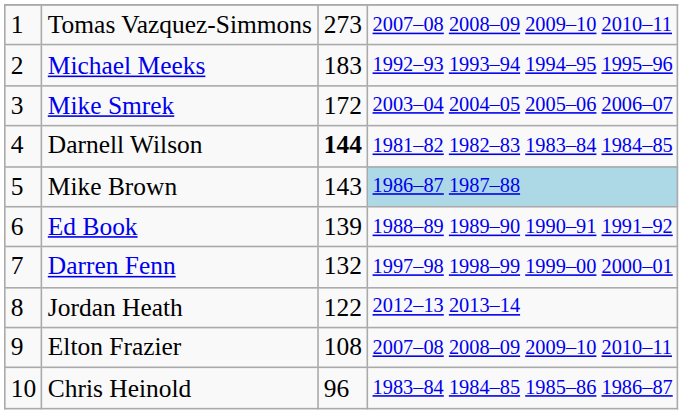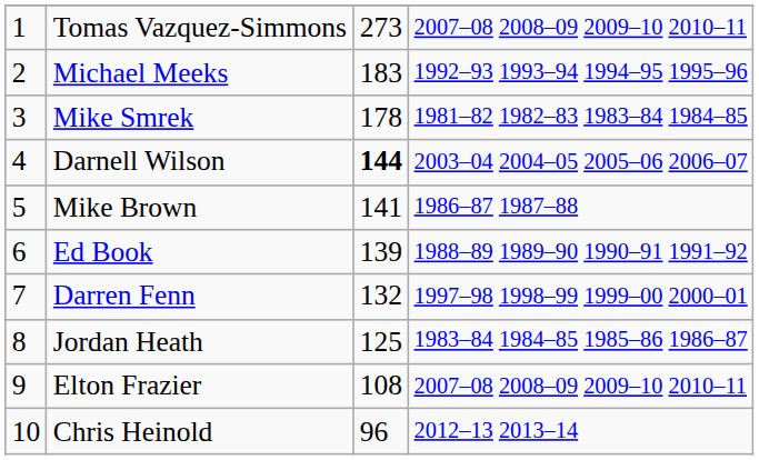 <table class="wikitable">
 <tr>
 </tr>
 <tr>
 <td>1</td>
 <td>Tomas Vazquez-Simmons</td>
 <td>273</td>
 <td style="font-size:80%;"><a href='#'>2007–08</a> <a href='#'>2008–09</a> <a href='#'>2009–10</a> <a href='#'>2010–11</a></td>
 </tr>
 <tr>
 <td>2</td>
 <td><a href='#'>Michael Meeks</a></td>
 <td>183</td>
 <td style="font-size:80%;"><a href='#'>1992–93</a> <a href='#'>1993–94</a> <a href='#'>1994–95</a> <a href='#'>1995–96</a></td>
 </tr>
 <tr>
 <td>3</td>
 <td><a href='#'>Mike Smrek</a></td>
-<td>172</td>
-<td style="font-size:80%;"><a href='#'>2003–04</a> <a href='#'>2004–05</a> <a href='#'>2005–06</a> <a href='#'>2006–07</a></td>
+<td>178</td>
+<td style="font-size:80%;"><a href='#'>1981–82</a> <a href='#'>1982–83</a> <a href='#'>1983–84</a> <a href='#'>1984–85</a></td>
 </tr>
 <tr>
 <td>4</td>
 <td>Darnell Wilson</td>
 <td><strong>144</strong></td>
-<td style="font-size:80%;"><a href='#'>1981–82</a> <a href='#'>1982–83</a> <a href='#'>1983–84</a> <a href='#'>1984–85</a></td>
+<td style="font-size:80%;"><a href='#'>2003–04</a> <a href='#'>2004–05</a> <a href='#'>2005–06</a> <a href='#'>2006–07</a></td>
 </tr>
 <tr>
 <td>5</td>
 <td>Mike Brown</td>
-<td>143</td>
-<td style="background: lightblue; font-size:80%;"><a href='#'>1986–87</a> <a href='#'>1987–88</a></td>
+<td>141</td>
+<td style="font-size:80%;"><a href='#'>1986–87</a> <a href='#'>1987–88</a></td>
 </tr>
 <tr>
 <td>6</td>
 <td><a href='#'>Ed Book</a></td>
 <td>139</td>
 <td style="font-size:80%;"><a href='#'>1988–89</a> <a href='#'>1989–90</a> <a href='#'>1990–91</a> <a href='#'>1991–92</a></td>
 </tr>
 <tr>
 <td>7</td>
 <td><a href='#'>Darren Fenn</a></td>
 <td>132</td>
 <td style="font-size:80%;"><a href='#'>1997–98</a> <a href='#'>1998–99</a> <a href='#'>1999–00</a> <a href='#'>2000–01</a></td>
 </tr>
 <tr>
 <td>8</td>
 <td>Jordan Heath</td>
-<td>122</td>
-<td style="font-size:80%;"><a href='#'>2012–13</a> <a href='#'>2013–14</a></td>
+<td>125</td>
+<td style="font-size:80%;"><a href='#'>1983–84</a> <a href='#'>1984–85</a> <a href='#'>1985–86</a> <a href='#'>1986–87</a></td>
 </tr>
 <tr>
 <td>9</td>
 <td>Elton Frazier</td>
 <td>108</td>
 <td style="font-size:80%;"><a href='#'>2007–08</a> <a href='#'>2008–09</a> <a href='#'>2009–10</a> <a href='#'>2010–11</a></td>
 </tr>
 <tr>
 <td>10</td>
 <td>Chris Heinold</td>
 <td>96</td>
-<td style="font-size:80%;"><a href='#'>1983–84</a> <a href='#'>1984–85</a> <a href='#'>1985–86</a> <a href='#'>1986–87</a></td>
+<td style="font-size:80%;"><a href='#'>2012–13</a> <a href='#'>2013–14</a></td>
 </tr>
 </table>
